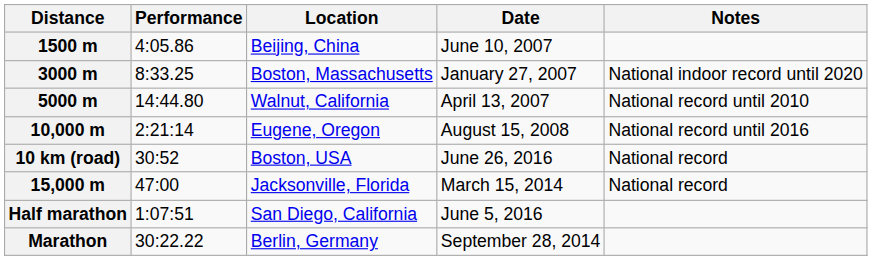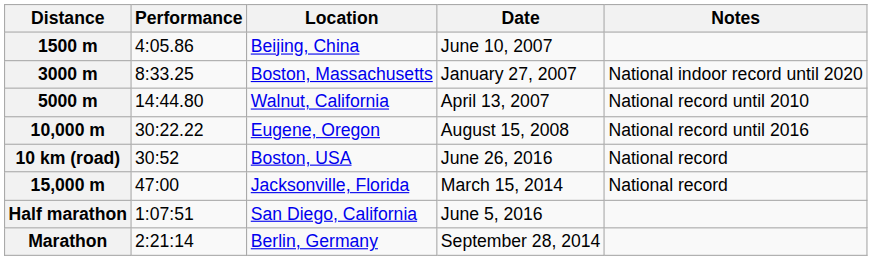 <table class="wikitable">
 <tr>
 <th>Distance</th>
 <th>Performance</th>
 <th>Location</th>
 <th>Date</th>
 <th>Notes</th>
 </tr>
 <tr>
 <th>1500 m</th>
 <td>4:05.86</td>
 <td><a href='#'>Beijing, China</a></td>
 <td>June 10, 2007</td>
 <td></td>
 </tr>
 <tr>
 <th>3000 m</th>
 <td>8:33.25</td>
 <td><a href='#'>Boston, Massachusetts</a></td>
 <td>January 27, 2007</td>
 <td>National indoor record until 2020</td>
 </tr>
 <tr>
 <th>5000 m</th>
 <td>14:44.80</td>
 <td><a href='#'>Walnut, California</a></td>
 <td>April 13, 2007</td>
 <td>National record until 2010</td>
 </tr>
 <tr>
 <th>10,000 m</th>
-<td>2:21:14</td>
+<td>30:22.22</td>
 <td><a href='#'>Eugene, Oregon</a></td>
 <td>August 15, 2008</td>
 <td>National record until 2016</td>
 </tr>
 <tr>
 <th>10 km (road)</th>
 <td>30:52</td>
 <td><a href='#'>Boston, USA</a></td>
 <td>June 26, 2016</td>
 <td>National record</td>
 </tr>
 <tr>
 <th>15,000 m</th>
 <td>47:00</td>
 <td><a href='#'>Jacksonville, Florida</a></td>
 <td>March 15, 2014</td>
 <td>National record</td>
 </tr>
 <tr>
 <th>Half marathon</th>
 <td>1:07:51</td>
 <td><a href='#'>San Diego, California</a></td>
 <td>June 5, 2016</td>
 <td></td>
 </tr>
 <tr>
 <th>Marathon</th>
-<td>30:22.22</td>
+<td>2:21:14</td>
 <td><a href='#'>Berlin, Germany</a></td>
 <td>September 28, 2014</td>
 </tr>
 </table>
